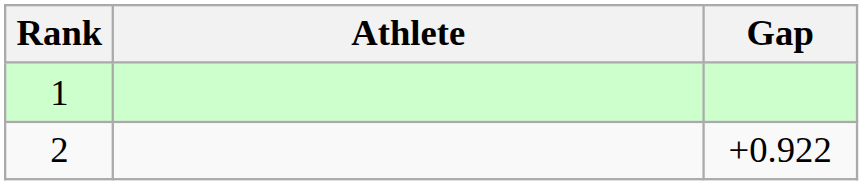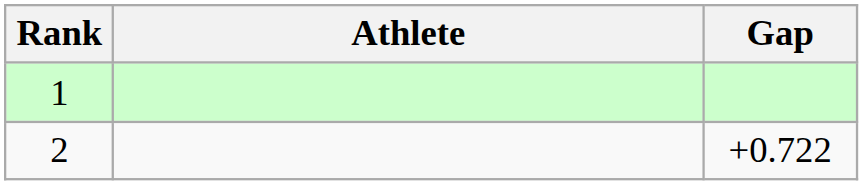 <table class=wikitable style="text-align:center">
 <tr>
 <th width=40>Rank</th>
 <th width=250>Athlete</th>
 <th width=60>Gap</th>
 </tr>
 <tr bgcolor="ccffcc">
 <td>1</td>
 <td align=left></td>
 <td></td>
 </tr>
 <tr>
 <td>2</td>
 <td align=left></td>
-<td>+0.922</td>
+<td>+0.722</td>
 </tr>
 </table>
